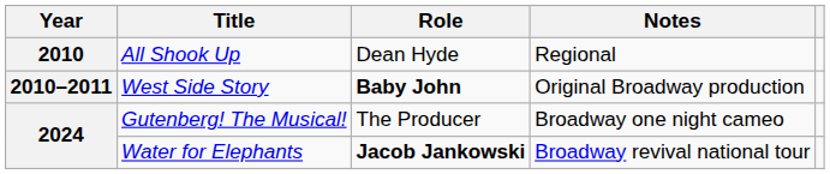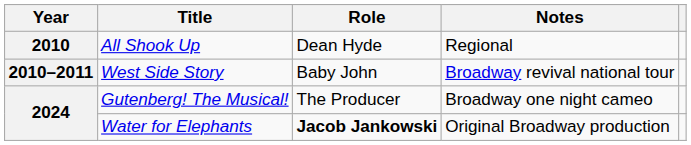 <table class="wikitable plainrowheaders">
 <tr>
 <th scope="col">Year</th>
 <th scope="col">Title</th>
 <th scope="col">Role</th>
 <th scope="col" class="unsortable">Notes</th>
 <th scope="col" class="unsortable"></th>
 </tr>
 <tr>
 <th scope="row">2010</th>
 <td><em><a href='#'>All Shook Up</a></em></td>
 <td>Dean Hyde</td>
 <td>Regional</td>
 <td style="text-align:center;"></td>
 </tr>
 <tr>
 <th scope="row">2010–2011</th>
 <td><em><a href='#'>West Side Story</a></em></td>
-<td><strong>Baby John</strong></td>
-<td>Original Broadway production</td>
+<td>Baby John</td>
+<td><a href='#'>Broadway</a> revival national tour</td>
 <td style="text-align:center;"></td>
 </tr>
 <tr>
 <th rowspan=2 scope="row">2024</th>
 <td><em><a href='#'>Gutenberg! The Musical!</a></em></td>
 <td>The Producer</td>
 <td>Broadway one night cameo</td>
 <td style="text-align:center;"></td>
 </tr>
 <tr>
 <td><em><a href='#'>Water for Elephants</a></em></td>
 <td><strong>Jacob Jankowski</strong></td>
-<td><a href='#'>Broadway</a> revival national tour</td>
+<td>Original Broadway production</td>
 <td style="text-align:center;"></td>
 </tr>
 </table>
